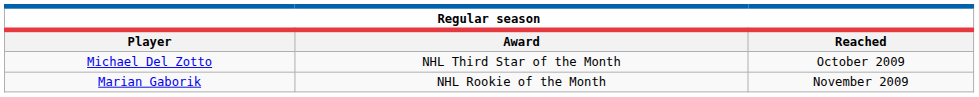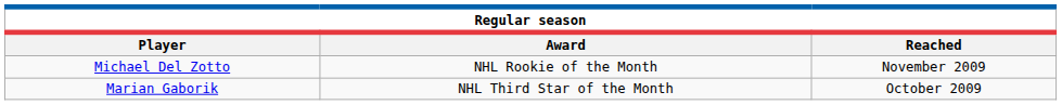 <table class="wikitable" width="52%" style="text-align:center">
 <tr>
 <td colspan="10" style="background:#FFFFFF; border-top:#0161AB 5px solid; border-bottom:#E6393F 5px solid;"><strong>Regular season</strong></td>
 </tr>
 <tr>
 <th>Player</th>
 <th>Award</th>
 <th>Reached</th>
 </tr>
 <tr>
 <td><a href='#'>Michael Del Zotto</a></td>
+<td>NHL Rookie of the Month</td>
+<td>November 2009</td>
+</tr>
+<tr>
+<td><a href='#'>Marian Gaborik</a></td>
 <td>NHL Third Star of the Month</td>
 <td>October 2009</td>
 </tr>
-<tr>
-<td><a href='#'>Marian Gaborik</a></td>
-<td>NHL Rookie of the Month</td>
-<td>November 2009</td>
-</tr>
 </table>
